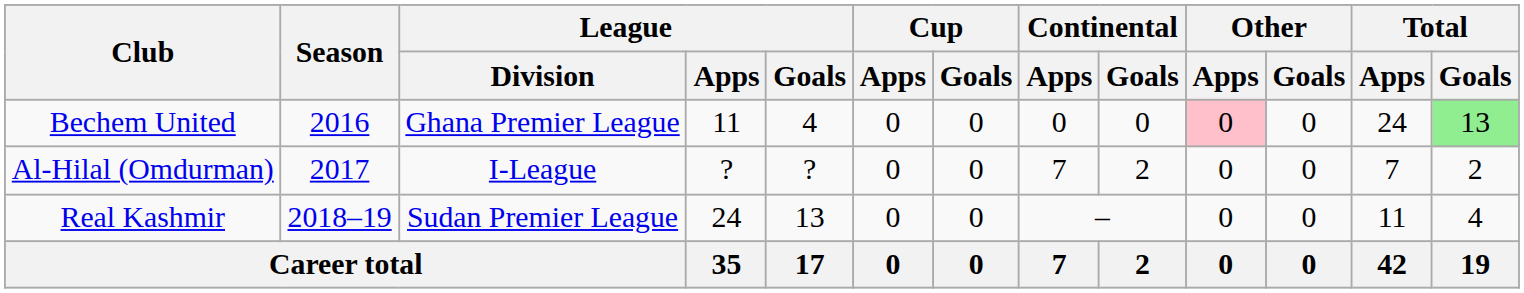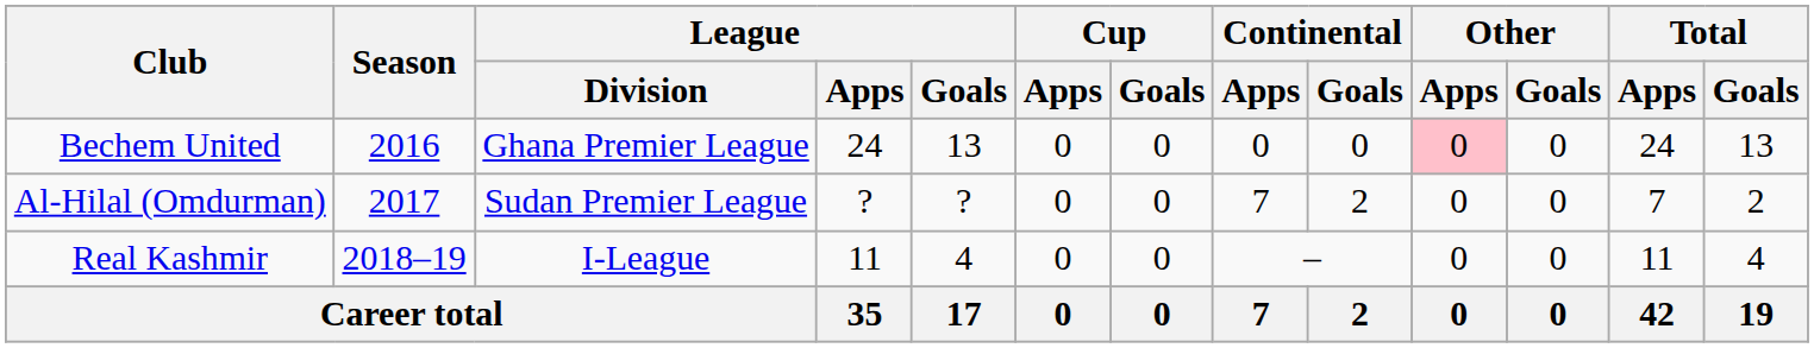 <table class="wikitable" style="text-align: center">
 <tr>
 <th rowspan="2">Club</th>
 <th rowspan="2">Season</th>
 <th colspan="3">League</th>
 <th colspan="2">Cup</th>
 <th colspan="2">Continental</th>
 <th colspan="2">Other</th>
 <th colspan="2">Total</th>
 </tr>
 <tr>
 <th>Division</th>
 <th>Apps</th>
 <th>Goals</th>
 <th>Apps</th>
 <th>Goals</th>
 <th>Apps</th>
 <th>Goals</th>
 <th>Apps</th>
 <th>Goals</th>
 <th>Apps</th>
 <th>Goals</th>
 </tr>
 <tr>
 <td><a href='#'>Bechem United</a></td>
 <td><a href='#'>2016</a></td>
 <td><a href='#'>Ghana Premier League</a></td>
-<td>11</td>
-<td>4</td>
+<td>24</td>
+<td>13</td>
 <td>0</td>
 <td>0</td>
 <td>0</td>
 <td>0</td>
 <td style="background: pink;">0</td>
 <td>0</td>
 <td>24</td>
-<td style="background: lightgreen;">13</td>
+<td>13</td>
 </tr>
 <tr>
 <td><a href='#'>Al-Hilal (Omdurman)</a></td>
 <td><a href='#'>2017</a></td>
-<td><a href='#'>I-League</a></td>
+<td><a href='#'>Sudan Premier League</a></td>
 <td>?</td>
 <td>?</td>
 <td>0</td>
 <td>0</td>
 <td>7</td>
 <td>2</td>
 <td>0</td>
 <td>0</td>
 <td>7</td>
 <td>2</td>
 </tr>
 <tr>
 <td><a href='#'>Real Kashmir</a></td>
 <td><a href='#'>2018–19</a></td>
-<td><a href='#'>Sudan Premier League</a></td>
-<td>24</td>
-<td>13</td>
+<td><a href='#'>I-League</a></td>
+<td>11</td>
+<td>4</td>
 <td>0</td>
 <td>0</td>
 <td colspan="2">–</td>
 <td>0</td>
 <td>0</td>
 <td>11</td>
 <td>4</td>
 </tr>
 <tr>
 <th colspan="3"><strong>Career total</strong></th>
 <th>35</th>
 <th>17</th>
 <th>0</th>
 <th>0</th>
 <th>7</th>
 <th>2</th>
 <th>0</th>
 <th>0</th>
 <th>42</th>
 <th>19</th>
 </tr>
 </table>
